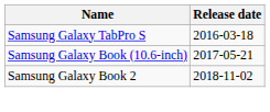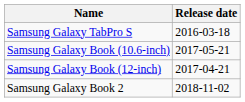 <table class="wikitable sortable">
 <tr>
 <th>Name</th>
 <th>Release date</th>
 </tr>
 <tr>
 <td><a href='#'>Samsung Galaxy TabPro S</a></td>
 <td>2016-03-18</td>
 </tr>
 <tr>
 <td><a href='#'>Samsung Galaxy Book (10.6-inch)</a></td>
 <td>2017-05-21</td>
 </tr>
 <tr>
+<td><a href='#'>Samsung Galaxy Book (12-inch)</a></td>
+<td>2017-04-21</td>
+</tr>
+<tr>
 <td>Samsung Galaxy Book 2</td>
 <td>2018-11-02</td>
 </tr>
 </table>
